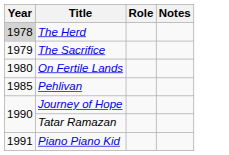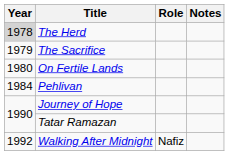 <table class="wikitable sortable">
 <tr>
 <th>Year</th>
 <th>Title</th>
 <th>Role</th>
 <th class="unsortable">Notes</th>
 </tr>
 <tr>
 <td style="background: lightgrey;">1978</td>
 <td><em><a href='#'>The Herd</a></em></td>
 <td></td>
 <td></td>
 </tr>
 <tr>
 <td>1979</td>
 <td><em><a href='#'>The Sacrifice</a></em></td>
 <td></td>
 <td></td>
 </tr>
 <tr>
 <td>1980</td>
 <td><em><a href='#'>On Fertile Lands</a></em></td>
 <td></td>
 <td></td>
 </tr>
 <tr>
-<td>1985</td>
+<td>1984</td>
 <td><em><a href='#'>Pehlivan</a></em></td>
 <td></td>
 <td></td>
 </tr>
 <tr>
 <td rowspan="2">1990</td>
 <td><em><a href='#'>Journey of Hope</a></em></td>
 <td></td>
 <td></td>
 </tr>
 <tr>
 <td><em>Tatar Ramazan</em></td>
 <td></td>
 <td></td>
 </tr>
 <tr>
-<td>1991</td>
-<td><em><a href='#'>Piano Piano Kid</a></em></td>
-<td></td>
+<td>1992</td>
+<td><em><a href='#'>Walking After Midnight</a></em></td>
+<td>Nafiz</td>
 <td></td>
 </tr>
 </table>
